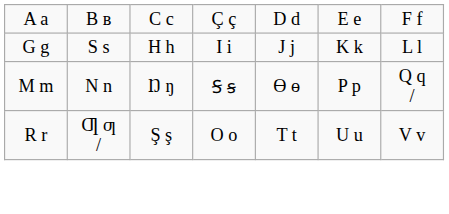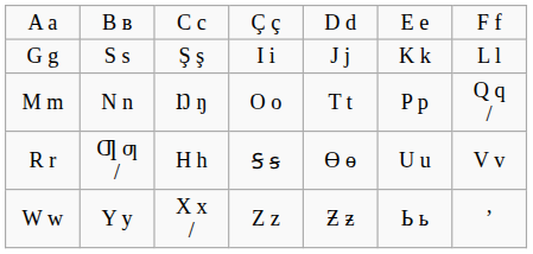 <table class="wikitable">
 <tr>
 <td style="width:3em; text-align:center; padding: 3px;">A a <br> </td>
 <td style="width:3em; text-align:center; padding: 3px;">B в <br> </td>
 <td style="width:3em; text-align:center; padding: 3px;">C c <br> </td>
 <td style="width:3em; text-align:center; padding: 3px;">Ç ç <br> </td>
 <td style="width:3em; text-align:center; padding: 3px;">D d <br> </td>
 <td style="width:3em; text-align:center; padding: 3px;">E e <br> </td>
 <td style="width:3em; text-align:center; padding: 3px;">F f <br> </td>
 </tr>
 <tr>
 <td style="width:3em; text-align:center; padding: 3px;">G g <br> </td>
 <td style="width:3em; text-align:center; padding: 3px;">S s <br> </td>
-<td style="width:3em; text-align:center; padding: 3px;">H h <br> </td>
+<td style="width:3em; text-align:center; padding: 3px;">Ş ş <br> </td>
 <td style="width:3em; text-align:center; padding: 3px;">I i <br> </td>
 <td style="width:3em; text-align:center; padding: 3px;">J j <br> </td>
 <td style="width:3em; text-align:center; padding: 3px;">K k <br> </td>
 <td style="width:3em; text-align:center; padding: 3px;">L l <br> </td>
 </tr>
 <tr>
 <td style="width:3em; text-align:center; padding: 3px;">M m <br> </td>
 <td style="width:3em; text-align:center; padding: 3px;">N n <br> </td>
 <td style="width:3em; text-align:center; padding: 3px;">Ŋ ŋ <br> </td>
-<td style="width:3em; text-align:center; padding: 3px;">Ꞩ ꞩ <br> </td>
-<td style="width:3em; text-align:center; padding: 3px;">Ө ө <br> </td>
+<td style="width:3em; text-align:center; padding: 3px;">O o <br> </td>
+<td style="width:3em; text-align:center; padding: 3px;">T t <br> </td>
 <td style="width:3em; text-align:center; padding: 3px;">P p <br> </td>
 <td style="width:3em; text-align:center; padding: 3px;">Q q <br> /</td>
 </tr>
 <tr>
 <td style="width:3em; text-align:center; padding: 3px;">R r <br> </td>
 <td style="width:3em; text-align:center; padding: 3px;">Ƣ ƣ <br> /</td>
-<td style="width:3em; text-align:center; padding: 3px;">Ş ş <br> </td>
-<td style="width:3em; text-align:center; padding: 3px;">O o <br> </td>
-<td style="width:3em; text-align:center; padding: 3px;">T t <br> </td>
+<td style="width:3em; text-align:center; padding: 3px;">H h <br> </td>
+<td style="width:3em; text-align:center; padding: 3px;">Ꞩ ꞩ <br> </td>
+<td style="width:3em; text-align:center; padding: 3px;">Ө ө <br> </td>
 <td style="width:3em; text-align:center; padding: 3px;">U u <br> </td>
 <td style="width:3em; text-align:center; padding: 3px;">V v <br> </td>
 </tr>
+<tr>
+<td style="width:3em; text-align:center; padding: 3px;">W w  <br> </td>
+<td style="width:3em; text-align:center; padding: 3px;">Y y <br> </td>
+<td style="width:3em; text-align:center; padding: 3px;">X x <br> /</td>
+<td style="width:3em; text-align:center; padding: 3px;">Z z <br> </td>
+<td style="width:3em; text-align:center; padding: 3px;">Ƶ ƶ <br> </td>
+<td style="width:3em; text-align:center; padding: 3px;">Ь ь <br> </td>
+<td style="width:3em; text-align:center; padding: 3px;">’ <br> </td>
+</tr>
 </table>
